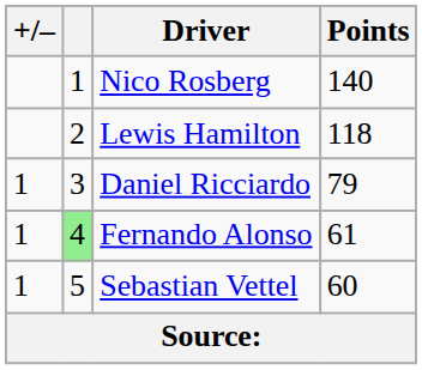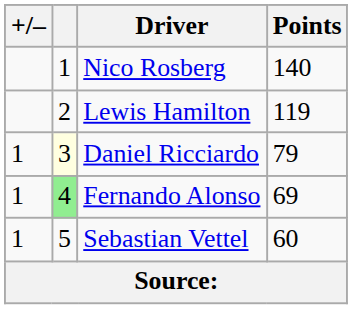 <table class="wikitable" style="font-size: 85%;">
 <tr>
 <th scope="col">+/–</th>
 <th scope="col"></th>
 <th scope="col">Driver</th>
 <th scope="col">Points</th>
 </tr>
 <tr>
 <td></td>
 <td align="center">1</td>
 <td> <a href='#'>Nico Rosberg</a></td>
 <td>140</td>
 </tr>
 <tr>
 <td></td>
 <td align="center">2</td>
 <td> <a href='#'>Lewis Hamilton</a></td>
-<td>118</td>
+<td>119</td>
 </tr>
 <tr>
 <td> 1</td>
-<td align="center">3</td>
+<td align="center" style="background: lightyellow;">3</td>
 <td> <a href='#'>Daniel Ricciardo</a></td>
 <td>79</td>
 </tr>
 <tr>
 <td> 1</td>
 <td align="center" style="background: lightgreen;">4</td>
 <td> <a href='#'>Fernando Alonso</a></td>
-<td>61</td>
+<td>69</td>
 </tr>
 <tr>
 <td> 1</td>
 <td align="center">5</td>
 <td> <a href='#'>Sebastian Vettel</a></td>
 <td>60</td>
 </tr>
 <tr>
 <th colspan=4>Source:</th>
 </tr>
 </table>
